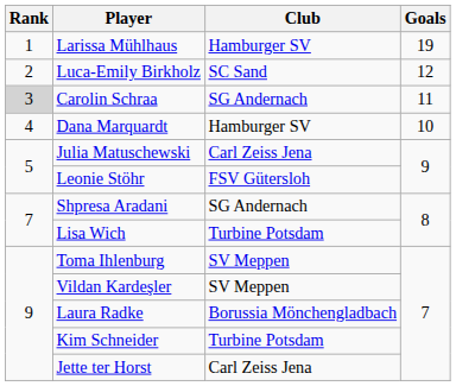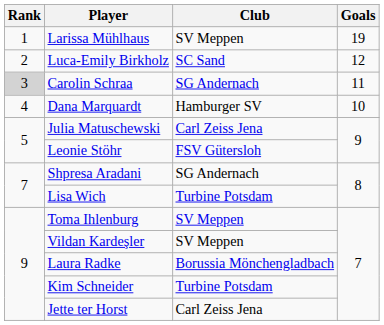 <table class="wikitable sortable" style="text-align:center">
 <tr>
 <th>Rank</th>
 <th>Player</th>
 <th>Club</th>
 <th>Goals</th>
 </tr>
 <tr>
 <td>1</td>
 <td align="left"> <a href='#'>Larissa Mühlhaus</a></td>
-<td align="left"><a href='#'>Hamburger SV</a></td>
+<td align="left">SV Meppen</td>
 <td>19</td>
 </tr>
 <tr>
 <td>2</td>
 <td align="left"> <a href='#'>Luca-Emily Birkholz</a></td>
 <td align="left"><a href='#'>SC Sand</a></td>
 <td>12</td>
 </tr>
 <tr>
 <td style="background: lightgrey;">3</td>
 <td align="left"> <a href='#'>Carolin Schraa</a></td>
 <td align="left"><a href='#'>SG Andernach</a></td>
 <td>11</td>
 </tr>
 <tr>
 <td>4</td>
 <td align="left"> <a href='#'>Dana Marquardt</a></td>
 <td align="left">Hamburger SV</td>
 <td>10</td>
 </tr>
 <tr>
 <td rowspan=2>5</td>
 <td align="left"> <a href='#'>Julia Matuschewski</a></td>
 <td align="left"><a href='#'>Carl Zeiss Jena</a></td>
 <td rowspan=2>9</td>
 </tr>
 <tr>
 <td align="left"> <a href='#'>Leonie Stöhr</a></td>
 <td align="left"><a href='#'>FSV Gütersloh</a></td>
 </tr>
 <tr>
 <td rowspan=2>7</td>
 <td align="left"> <a href='#'>Shpresa Aradani</a></td>
 <td align="left">SG Andernach</td>
 <td rowspan=2>8</td>
 </tr>
 <tr>
 <td align="left"> <a href='#'>Lisa Wich</a></td>
 <td align="left"><a href='#'>Turbine Potsdam</a></td>
 </tr>
 <tr>
 <td rowspan=5>9</td>
 <td align="left"> <a href='#'>Toma Ihlenburg</a></td>
 <td align="left"><a href='#'>SV Meppen</a></td>
 <td rowspan=5>7</td>
 </tr>
 <tr>
 <td align="left"> <a href='#'>Vildan Kardeşler</a></td>
 <td align="left">SV Meppen</td>
 </tr>
 <tr>
 <td align="left"> <a href='#'>Laura Radke</a></td>
 <td align="left"><a href='#'>Borussia Mönchengladbach</a></td>
 </tr>
 <tr>
 <td align="left"> <a href='#'>Kim Schneider</a></td>
 <td align="left"><a href='#'>Turbine Potsdam</a></td>
 </tr>
 <tr>
 <td align="left"> <a href='#'>Jette ter Horst</a></td>
 <td align="left">Carl Zeiss Jena</td>
 </tr>
 </table>
